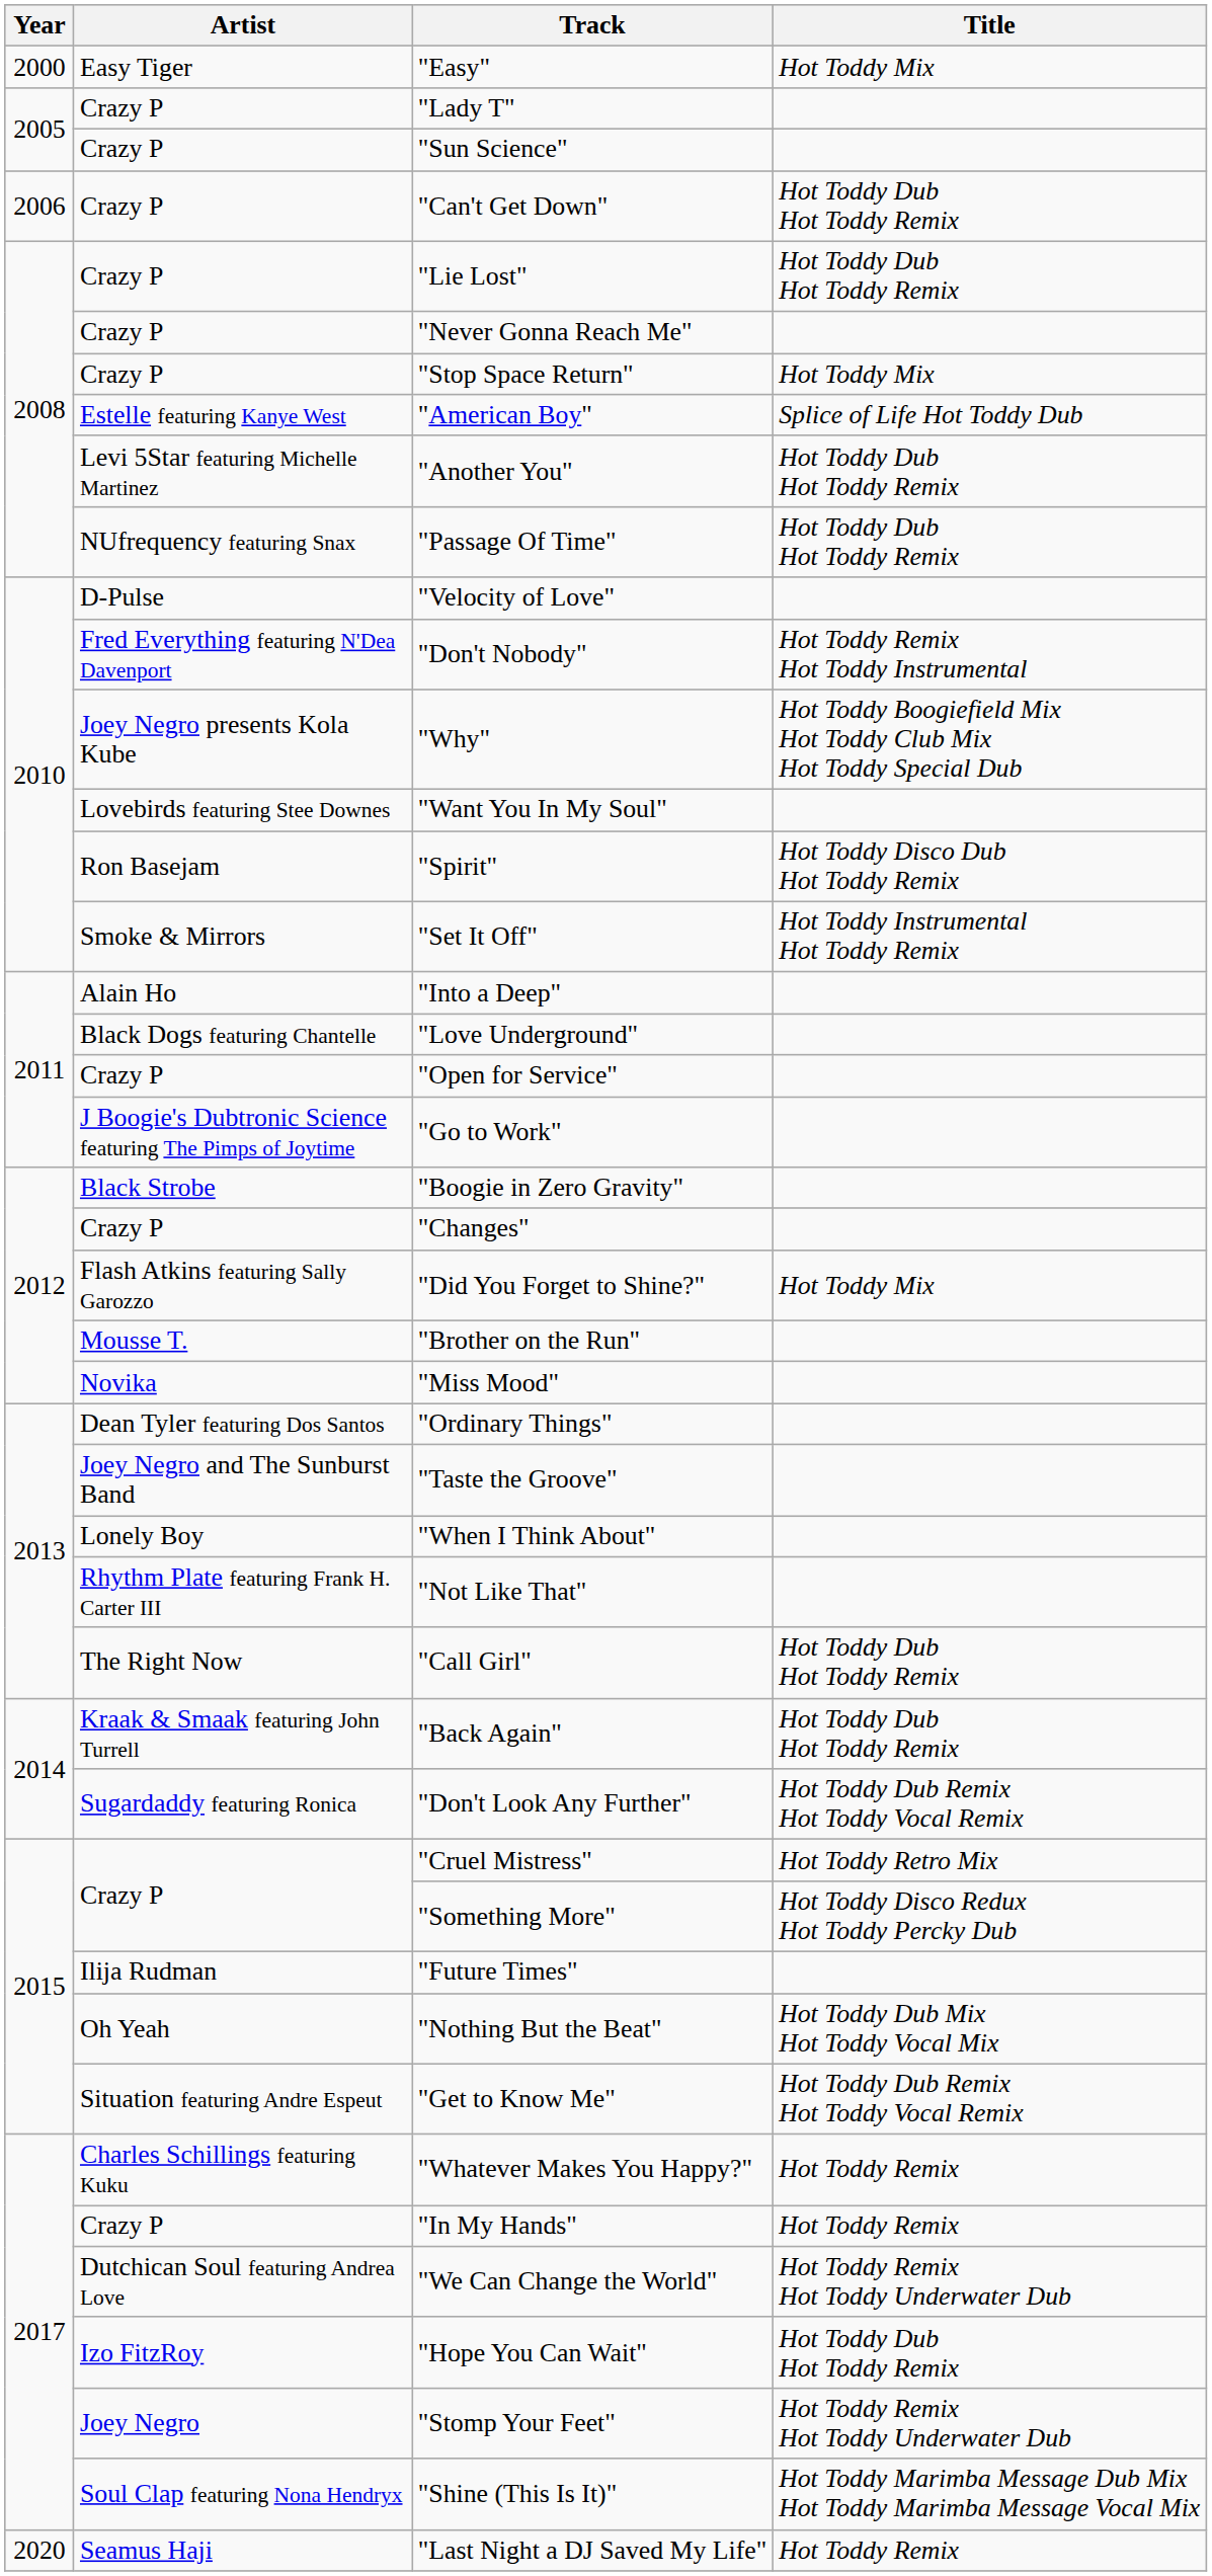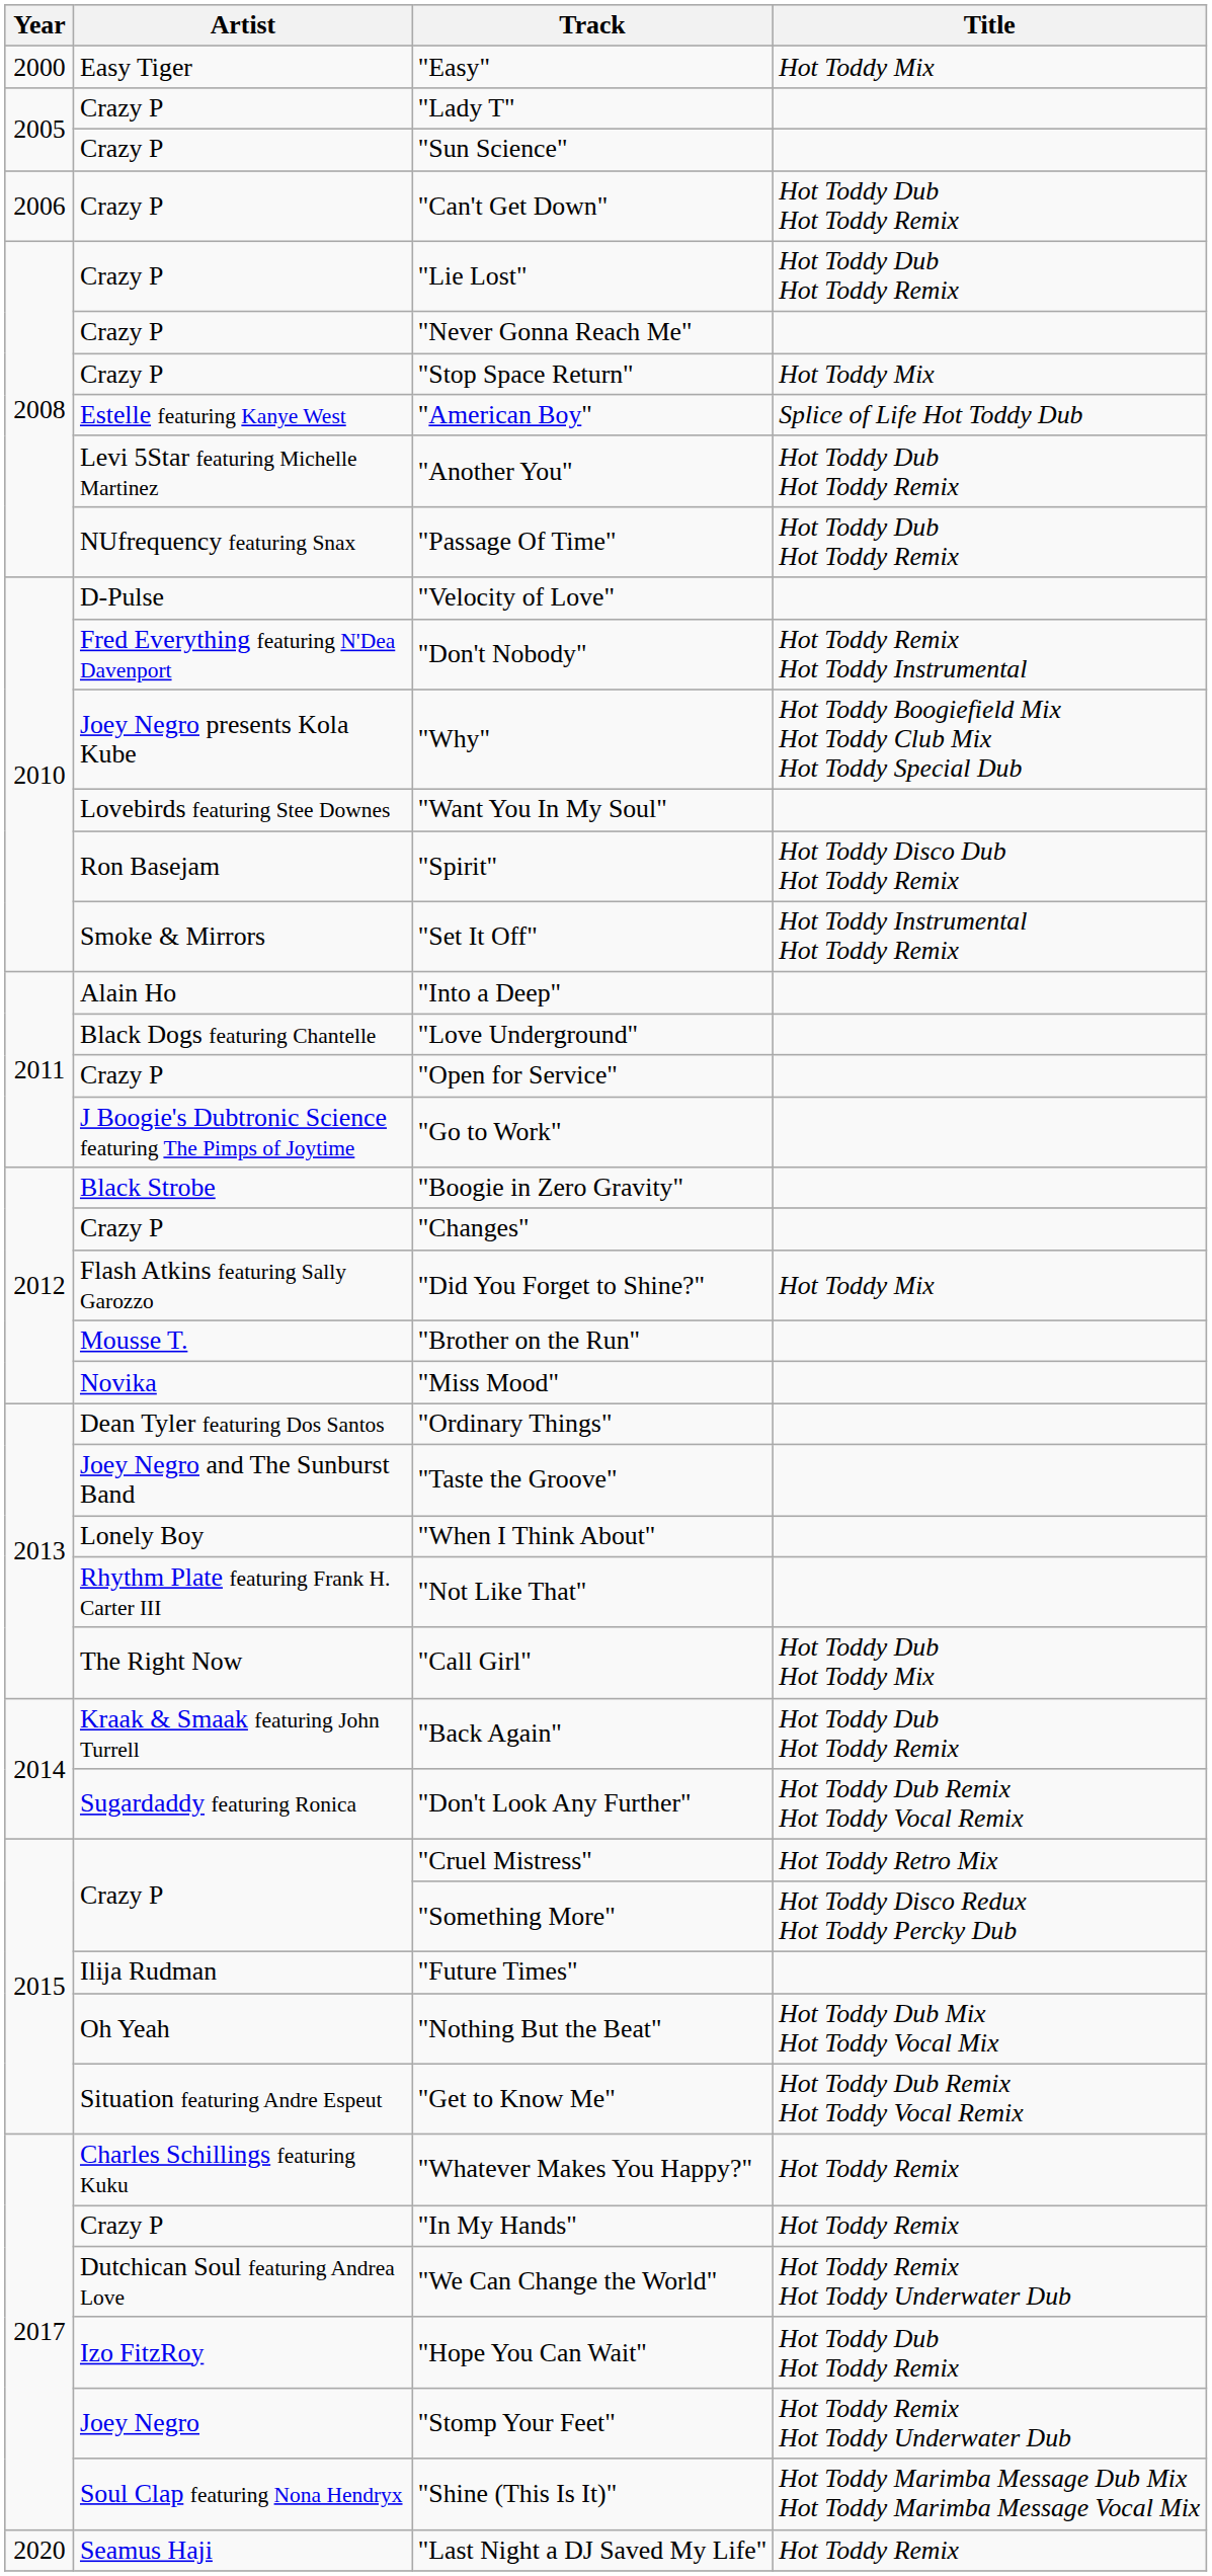 <table class="wikitable">
 <tr>
 <th style="text-align:center; width:35px;">Year</th>
 <th width="200">Artist</th>
 <th>Track</th>
 <th>Title</th>
 </tr>
 <tr>
 <td style="text-align:center;" rowspan="1">2000</td>
 <td>Easy Tiger</td>
 <td>"Easy"</td>
 <td><em>Hot Toddy Mix</em></td>
 </tr>
 <tr>
 <td style="text-align:center;" rowspan="2">2005</td>
 <td>Crazy P</td>
 <td>"Lady T"</td>
 <td></td>
 </tr>
 <tr>
 <td>Crazy P</td>
 <td>"Sun Science"</td>
 <td></td>
 </tr>
 <tr>
 <td style="text-align:center;" rowspan="1">2006</td>
 <td>Crazy P</td>
 <td>"Can't Get Down"</td>
 <td><em>Hot Toddy Dub</em><br><em>Hot Toddy Remix</em></td>
 </tr>
 <tr>
 <td style="text-align:center;" rowspan="6">2008</td>
 <td>Crazy P</td>
 <td>"Lie Lost"</td>
 <td><em>Hot Toddy Dub</em><br><em>Hot Toddy Remix</em></td>
 </tr>
 <tr>
 <td>Crazy P</td>
 <td>"Never Gonna Reach Me"</td>
 <td></td>
 </tr>
 <tr>
 <td>Crazy P</td>
 <td>"Stop Space Return"</td>
 <td><em>Hot Toddy Mix</em></td>
 </tr>
 <tr>
 <td><a href='#'>Estelle</a> <small>featuring <a href='#'>Kanye West</a></small></td>
 <td>"<a href='#'>American Boy</a>"</td>
 <td><em>Splice of Life Hot Toddy Dub</em></td>
 </tr>
 <tr>
 <td>Levi 5Star <small>featuring Michelle Martinez</small></td>
 <td>"Another You"</td>
 <td><em>Hot Toddy Dub</em><br><em>Hot Toddy Remix</em></td>
 </tr>
 <tr>
 <td>NUfrequency <small>featuring Snax</small></td>
 <td>"Passage Of Time"</td>
 <td><em>Hot Toddy Dub</em><br><em>Hot Toddy Remix</em></td>
 </tr>
 <tr>
 <td style="text-align:center;" rowspan="6">2010</td>
 <td>D-Pulse</td>
 <td>"Velocity of Love"</td>
 <td></td>
 </tr>
 <tr>
 <td><a href='#'>Fred Everything</a> <small>featuring <a href='#'>N'Dea Davenport</a></small></td>
 <td>"Don't Nobody"</td>
 <td><em>Hot Toddy Remix</em><br><em>Hot Toddy Instrumental</em></td>
 </tr>
 <tr>
 <td><a href='#'>Joey Negro</a> presents Kola Kube</td>
 <td>"Why"</td>
 <td><em>Hot Toddy Boogiefield Mix</em><br><em>Hot Toddy Club Mix</em><br><em>Hot Toddy Special Dub</em></td>
 </tr>
 <tr>
 <td>Lovebirds <small>featuring Stee Downes</small></td>
 <td>"Want You In My Soul"</td>
 <td></td>
 </tr>
 <tr>
 <td>Ron Basejam</td>
 <td>"Spirit"</td>
 <td><em>Hot Toddy Disco Dub</em><br><em>Hot Toddy Remix</em></td>
 </tr>
 <tr>
 <td>Smoke & Mirrors</td>
 <td>"Set It Off"</td>
 <td><em>Hot Toddy Instrumental</em><br><em>Hot Toddy Remix</em></td>
 </tr>
 <tr>
 <td style="text-align:center;" rowspan="4">2011</td>
 <td>Alain Ho</td>
 <td>"Into a Deep"</td>
 <td></td>
 </tr>
 <tr>
 <td>Black Dogs <small>featuring Chantelle</small></td>
 <td>"Love Underground"</td>
 <td></td>
 </tr>
 <tr>
 <td>Crazy P</td>
 <td>"Open for Service"</td>
 <td></td>
 </tr>
 <tr>
 <td><a href='#'>J Boogie's Dubtronic Science</a> <small>featuring <a href='#'>The Pimps of Joytime</a></small></td>
 <td>"Go to Work"</td>
 <td></td>
 </tr>
 <tr>
 <td style="text-align:center;" rowspan="5">2012</td>
 <td><a href='#'>Black Strobe</a></td>
 <td>"Boogie in Zero Gravity"</td>
 <td></td>
 </tr>
 <tr>
 <td>Crazy P</td>
 <td>"Changes"</td>
 <td></td>
 </tr>
 <tr>
 <td>Flash Atkins <small>featuring Sally Garozzo</small></td>
 <td>"Did You Forget to Shine?"</td>
 <td><em>Hot Toddy Mix</em></td>
 </tr>
 <tr>
 <td><a href='#'>Mousse T.</a></td>
 <td>"Brother on the Run"</td>
 <td></td>
 </tr>
 <tr>
 <td><a href='#'>Novika</a></td>
 <td>"Miss Mood"</td>
 <td></td>
 </tr>
 <tr>
 <td style="text-align:center;" rowspan="5">2013</td>
 <td>Dean Tyler <small>featuring Dos Santos</small></td>
 <td>"Ordinary Things"</td>
 <td></td>
 </tr>
 <tr>
 <td><a href='#'>Joey Negro</a> and The Sunburst Band</td>
 <td>"Taste the Groove"</td>
 <td></td>
 </tr>
 <tr>
 <td>Lonely Boy</td>
 <td>"When I Think About"</td>
 <td></td>
 </tr>
 <tr>
 <td><a href='#'>Rhythm Plate</a> <small>featuring Frank H. Carter III</small></td>
 <td>"Not Like That"</td>
 <td></td>
 </tr>
 <tr>
 <td>The Right Now</td>
 <td>"Call Girl"</td>
-<td><em>Hot Toddy Dub</em><br><em>Hot Toddy Remix</em></td>
+<td><em>Hot Toddy Dub</em><br><em>Hot Toddy Mix</em></td>
 </tr>
 <tr>
 <td style="text-align:center;" rowspan="2">2014</td>
 <td><a href='#'>Kraak & Smaak</a> <small>featuring John Turrell</small></td>
 <td>"Back Again"</td>
 <td><em>Hot Toddy Dub</em><br><em>Hot Toddy Remix</em></td>
 </tr>
 <tr>
 <td><a href='#'>Sugardaddy</a> <small>featuring Ronica</small></td>
 <td>"Don't Look Any Further"</td>
 <td><em>Hot Toddy Dub Remix</em><br><em>Hot Toddy Vocal Remix</em></td>
 </tr>
 <tr>
 <td style="text-align:center;" rowspan="5">2015</td>
 <td rowspan="2">Crazy P</td>
 <td>"Cruel Mistress"</td>
 <td><em>Hot Toddy Retro Mix</em></td>
 </tr>
 <tr>
 <td>"Something More"</td>
 <td><em>Hot Toddy Disco Redux</em><br><em>Hot Toddy Percky Dub</em></td>
 </tr>
 <tr>
 <td>Ilija Rudman</td>
 <td>"Future Times"</td>
 <td></td>
 </tr>
 <tr>
 <td>Oh Yeah</td>
 <td>"Nothing But the Beat"</td>
 <td><em>Hot Toddy Dub Mix</em><br><em>Hot Toddy Vocal Mix</em></td>
 </tr>
 <tr>
 <td>Situation <small>featuring Andre Espeut</small></td>
 <td>"Get to Know Me"</td>
 <td><em>Hot Toddy Dub Remix</em><br><em>Hot Toddy Vocal Remix</em></td>
 </tr>
 <tr>
 <td style="text-align:center;" rowspan="6">2017</td>
 <td><a href='#'>Charles Schillings</a> <small>featuring Kuku</small></td>
 <td>"Whatever Makes You Happy?"</td>
 <td><em>Hot Toddy Remix</em></td>
 </tr>
 <tr>
 <td>Crazy P</td>
 <td>"In My Hands"</td>
 <td><em>Hot Toddy Remix</em></td>
 </tr>
 <tr>
 <td>Dutchican Soul <small>featuring Andrea Love</small></td>
 <td>"We Can Change the World"</td>
 <td><em>Hot Toddy Remix</em><br><em>Hot Toddy Underwater Dub</em></td>
 </tr>
 <tr>
 <td><a href='#'>Izo FitzRoy</a></td>
 <td>"Hope You Can Wait"</td>
 <td><em>Hot Toddy Dub</em><br><em>Hot Toddy Remix</em></td>
 </tr>
 <tr>
 <td><a href='#'>Joey Negro</a></td>
 <td>"Stomp Your Feet"</td>
 <td><em>Hot Toddy Remix</em><br><em>Hot Toddy Underwater Dub</em></td>
 </tr>
 <tr>
 <td><a href='#'>Soul Clap</a> <small>featuring <a href='#'>Nona Hendryx</a></small></td>
 <td>"Shine (This Is It)"</td>
 <td><em>Hot Toddy Marimba Message Dub Mix</em><br><em>Hot Toddy Marimba Message Vocal Mix</em></td>
 </tr>
 <tr>
 <td style="text-align:center;" rowspan="1">2020</td>
 <td><a href='#'>Seamus Haji</a></td>
 <td>"Last Night a DJ Saved My Life"</td>
 <td><em>Hot Toddy Remix</em></td>
 </tr>
 </table>
